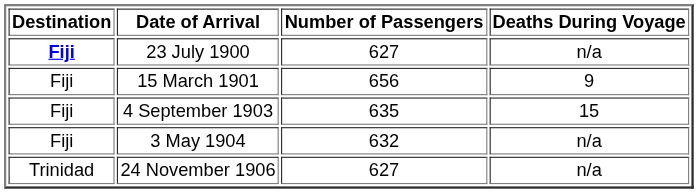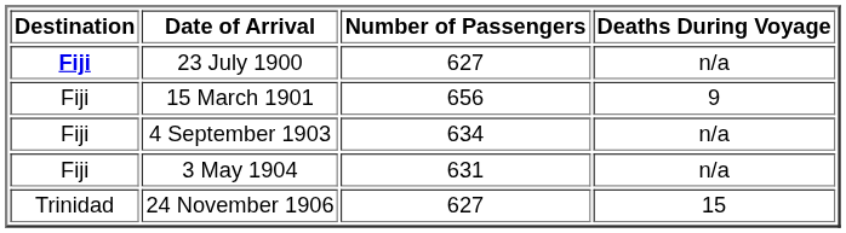 <table border ="2" cellpadding ="2">
 <tr ---- align="center">
 <th>Destination</th>
 <th>Date of Arrival</th>
 <th>Number of Passengers</th>
 <th>Deaths During Voyage</th>
 </tr>
 <tr ---- align="center">
 <td><strong><a href='#'>Fiji</a></strong></td>
 <td>23 July 1900</td>
 <td>627</td>
 <td>n/a</td>
 </tr>
 <tr ---- align="center">
 <td>Fiji</td>
 <td>15 March 1901</td>
 <td>656</td>
 <td>9</td>
 </tr>
 <tr ---- align="center">
 <td>Fiji</td>
 <td>4 September 1903</td>
-<td>635</td>
-<td>15</td>
+<td>634</td>
+<td>n/a</td>
 </tr>
 <tr ---- align="center">
 <td>Fiji</td>
 <td>3 May 1904</td>
-<td>632</td>
+<td>631</td>
 <td>n/a</td>
 </tr>
 <tr ---- align="center">
 <td>Trinidad</td>
 <td>24 November 1906</td>
 <td>627</td>
-<td>n/a</td>
+<td>15</td>
 </tr>
 </table>
